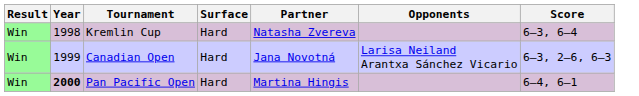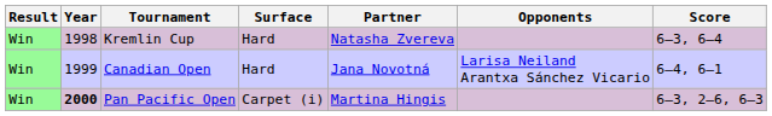 <table class="sortable wikitable">
 <tr>
 <th>Result</th>
 <th>Year</th>
 <th>Tournament</th>
 <th>Surface</th>
 <th>Partner</th>
 <th>Opponents</th>
 <th class="unsortable">Score</th>
 </tr>
 <tr style="background:thistle;">
 <td style="background:#98fb98;">Win</td>
 <td>1998</td>
 <td>Kremlin Cup</td>
 <td>Hard</td>
 <td> <a href='#'>Natasha Zvereva</a></td>
 <td></td>
 <td>6–3, 6–4</td>
 </tr>
 <tr style="background:#ccf;">
 <td style="background:#98fb98;">Win</td>
 <td>1999</td>
 <td><a href='#'>Canadian Open</a></td>
 <td>Hard</td>
 <td> <a href='#'>Jana Novotná</a></td>
 <td> <a href='#'>Larisa Neiland</a><br> Arantxa Sánchez Vicario</td>
-<td>6–3, 2–6, 6–3</td>
+<td>6–4, 6–1</td>
 </tr>
 <tr style="background:thistle;">
 <td style="background:#98fb98;">Win</td>
 <td><strong>2000</strong></td>
 <td><a href='#'>Pan Pacific Open</a></td>
-<td>Hard</td>
+<td>Carpet (i)</td>
 <td> <a href='#'>Martina Hingis</a></td>
 <td></td>
-<td>6–4, 6–1</td>
+<td>6–3, 2–6, 6–3</td>
 </tr>
 </table>
